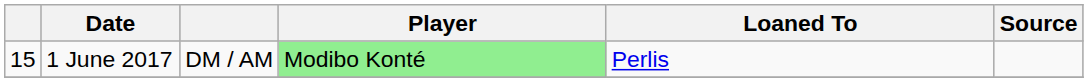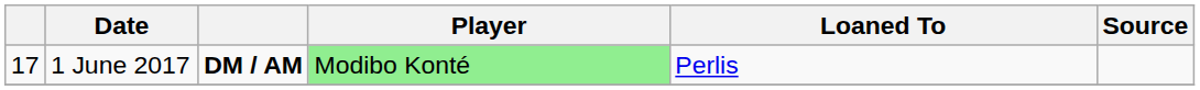 <table class="wikitable plainrowheaders sortable" style="font-size:95%">
 <tr>
 <th></th>
 <th scope="col" style="width:85px;">Date</th>
 <th></th>
 <th scope="col" style="width:210px;">Player</th>
 <th scope="col" style="width:250px;">Loaned To</th>
 <th>Source</th>
 </tr>
 <tr>
-<td>15</td>
+<td>17</td>
 <td>1 June 2017</td>
-<td>DM / AM</td>
+<td><strong>DM / AM</strong></td>
 <td style="background: lightgreen;"> Modibo Konté</td>
 <td> <a href='#'>Perlis</a></td>
 <td></td>
 </tr>
 <tr>
 </tr>
 </table>
